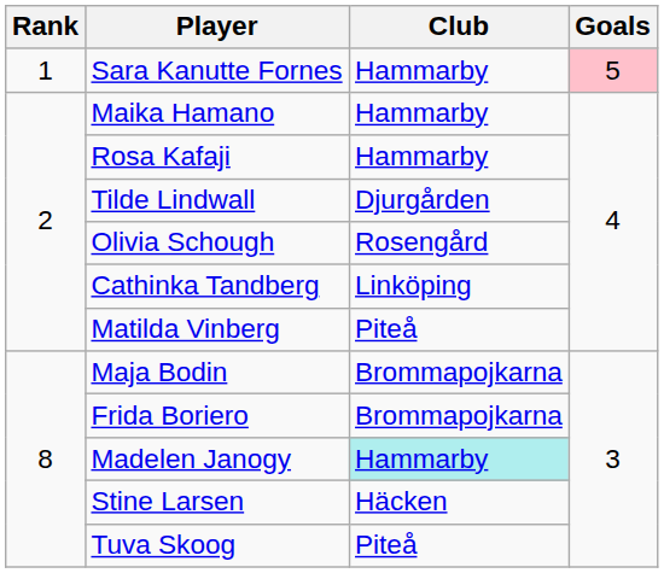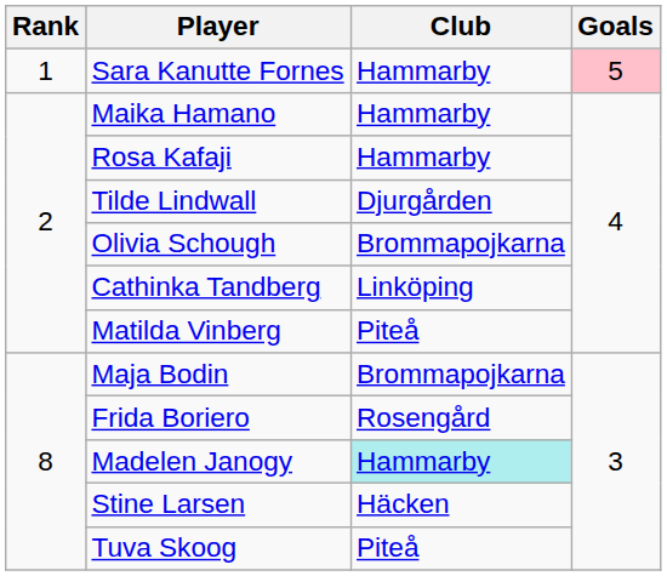 <table class="wikitable" style="text-align:center">
 <tr>
 <th>Rank</th>
 <th>Player</th>
 <th>Club</th>
 <th>Goals</th>
 </tr>
 <tr>
 <td rowspan="1">1</td>
 <td align="left"> <a href='#'>Sara Kanutte Fornes</a></td>
 <td align="left"><a href='#'>Hammarby</a></td>
 <td rowspan="1" style="background: pink;">5</td>
 </tr>
 <tr>
 <td rowspan="6">2</td>
 <td align="left"> <a href='#'>Maika Hamano</a></td>
 <td align="left"><a href='#'>Hammarby</a></td>
 <td rowspan="6">4</td>
 </tr>
 <tr>
 <td align="left"> <a href='#'>Rosa Kafaji</a></td>
 <td align="left"><a href='#'>Hammarby</a></td>
 </tr>
 <tr>
 <td align="left"> <a href='#'>Tilde Lindwall</a></td>
 <td align="left"><a href='#'>Djurgården</a></td>
 </tr>
 <tr>
 <td align="left"> <a href='#'>Olivia Schough</a></td>
-<td align="left"><a href='#'>Rosengård</a></td>
+<td align="left"><a href='#'>Brommapojkarna</a></td>
 </tr>
 <tr>
 <td align="left"> <a href='#'>Cathinka Tandberg</a></td>
 <td align="left"><a href='#'>Linköping</a></td>
 </tr>
 <tr>
 <td align="left"> <a href='#'>Matilda Vinberg</a></td>
 <td align="left"><a href='#'>Piteå</a></td>
 </tr>
 <tr>
 <td rowspan="5">8</td>
 <td align="left"> <a href='#'>Maja Bodin</a></td>
 <td align="left"><a href='#'>Brommapojkarna</a></td>
 <td rowspan="5">3</td>
 </tr>
 <tr>
 <td align="left"> <a href='#'>Frida Boriero</a></td>
-<td align="left"><a href='#'>Brommapojkarna</a></td>
+<td align="left"><a href='#'>Rosengård</a></td>
 </tr>
 <tr>
 <td align="left"> <a href='#'>Madelen Janogy</a></td>
 <td align="left" style="background: paleturquoise;"><a href='#'>Hammarby</a></td>
 </tr>
 <tr>
 <td align="left"> <a href='#'>Stine Larsen</a></td>
 <td align="left"><a href='#'>Häcken</a></td>
 </tr>
 <tr>
 <td align="left"> <a href='#'>Tuva Skoog</a></td>
 <td align="left"><a href='#'>Piteå</a></td>
 </tr>
 </table>
